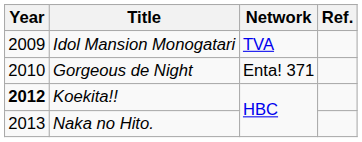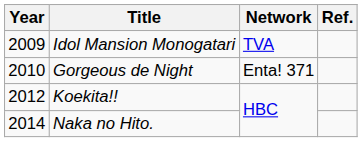 <table class="wikitable">
 <tr>
 <th>Year</th>
 <th>Title</th>
 <th>Network</th>
 <th>Ref.</th>
 </tr>
 <tr>
 <td>2009</td>
 <td><em>Idol Mansion Monogatari</em></td>
 <td><a href='#'>TVA</a></td>
 <td></td>
 </tr>
 <tr>
 <td>2010</td>
 <td><em>Gorgeous de Night</em></td>
 <td>Enta! 371</td>
 <td></td>
 </tr>
 <tr>
-<td><strong>2012</strong></td>
+<td>2012</td>
 <td><em>Koekita!!</em></td>
 <td rowspan="2"><a href='#'>HBC</a></td>
 <td></td>
 </tr>
 <tr>
-<td>2013</td>
+<td>2014</td>
 <td><em>Naka no Hito.</em></td>
 <td></td>
 </tr>
 </table>
